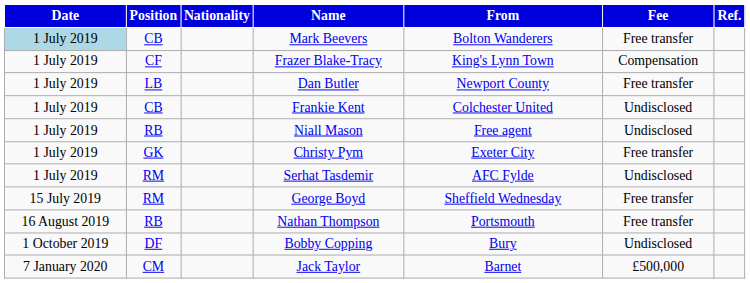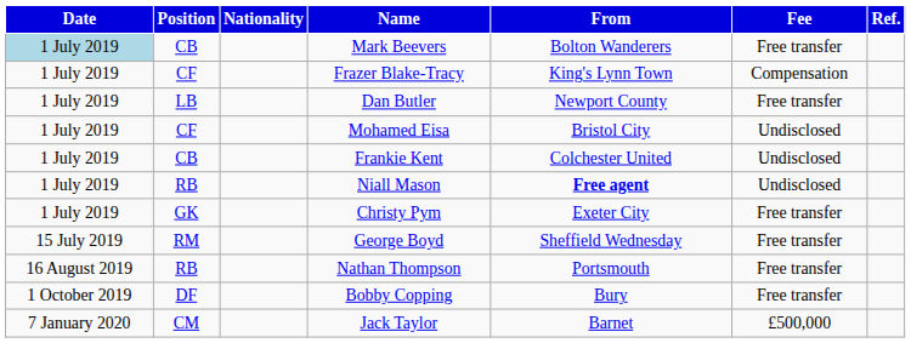 <table class="wikitable"  style="text-align:center; font-size:90%; ">
 <tr>
 <th style="background:#0000dd;color:#ffffff;border:1px solid #ffffff; width:120px;">Date</th>
 <th style="background:#0000dd;color:#ffffff;border:1px solid #ffffff; width:50px;">Position</th>
 <th style="background:#0000dd;color:#ffffff;border:1px solid #ffffff; width:50px;">Nationality</th>
 <th style="background:#0000dd;color:#ffffff;border:1px solid #ffffff; width:150px;">Name</th>
 <th style="background:#0000dd;color:#ffffff;border:1px solid #ffffff; width:200px;">From</th>
 <th style="background:#0000dd;color:#ffffff;border:1px solid #ffffff; width:110px;">Fee</th>
 <th style="background:#0000dd;color:#ffffff;border:1px solid #ffffff; width:25px;">Ref.</th>
 </tr>
 <tr>
 <td style="background: lightblue;">1 July 2019</td>
 <td><a href='#'>CB</a></td>
 <td></td>
 <td><a href='#'>Mark Beevers</a></td>
 <td> <a href='#'>Bolton Wanderers</a></td>
 <td>Free transfer</td>
 <td></td>
 </tr>
 <tr>
 <td>1 July 2019</td>
 <td><a href='#'>CF</a></td>
 <td></td>
 <td><a href='#'>Frazer Blake-Tracy</a></td>
 <td> <a href='#'>King's Lynn Town</a></td>
 <td>Compensation</td>
 <td></td>
 </tr>
 <tr>
 <td>1 July 2019</td>
 <td><a href='#'>LB</a></td>
 <td></td>
 <td><a href='#'>Dan Butler</a></td>
 <td> <a href='#'>Newport County</a></td>
 <td>Free transfer</td>
 <td></td>
 </tr>
 <tr>
 <td>1 July 2019</td>
+<td><a href='#'>CF</a></td>
+<td></td>
+<td><a href='#'>Mohamed Eisa</a></td>
+<td> <a href='#'>Bristol City</a></td>
+<td>Undisclosed</td>
+<td></td>
+</tr>
+<tr>
+<td>1 July 2019</td>
 <td><a href='#'>CB</a></td>
 <td></td>
 <td><a href='#'>Frankie Kent</a></td>
 <td> <a href='#'>Colchester United</a></td>
 <td>Undisclosed</td>
 <td></td>
 </tr>
 <tr>
 <td>1 July 2019</td>
 <td><a href='#'>RB</a></td>
 <td></td>
 <td><a href='#'>Niall Mason</a></td>
-<td> <a href='#'>Free agent</a></td>
+<td><strong> <a href='#'>Free agent</a></strong></td>
 <td>Undisclosed</td>
 <td></td>
 </tr>
 <tr>
 <td>1 July 2019</td>
 <td><a href='#'>GK</a></td>
 <td></td>
 <td><a href='#'>Christy Pym</a></td>
 <td> <a href='#'>Exeter City</a></td>
 <td>Free transfer</td>
-<td></td>
-</tr>
-<tr>
-<td>1 July 2019</td>
-<td><a href='#'>RM</a></td>
-<td></td>
-<td><a href='#'>Serhat Tasdemir</a></td>
-<td> <a href='#'>AFC Fylde</a></td>
-<td>Undisclosed</td>
 <td></td>
 </tr>
 <tr>
 <td>15 July 2019</td>
 <td><a href='#'>RM</a></td>
 <td></td>
 <td><a href='#'>George Boyd</a></td>
 <td> <a href='#'>Sheffield Wednesday</a></td>
 <td>Free transfer</td>
 <td></td>
 </tr>
 <tr>
 <td>16 August 2019</td>
 <td><a href='#'>RB</a></td>
 <td></td>
 <td><a href='#'>Nathan Thompson</a></td>
 <td> <a href='#'>Portsmouth</a></td>
 <td>Free transfer</td>
 <td></td>
 </tr>
 <tr>
 <td>1 October 2019</td>
 <td><a href='#'>DF</a></td>
 <td></td>
 <td><a href='#'>Bobby Copping</a></td>
 <td> <a href='#'>Bury</a></td>
-<td>Undisclosed</td>
+<td>Free transfer</td>
 <td></td>
 </tr>
 <tr>
 <td>7 January 2020</td>
 <td><a href='#'>CM</a></td>
 <td></td>
 <td><a href='#'>Jack Taylor</a></td>
 <td> <a href='#'>Barnet</a></td>
 <td>£500,000</td>
 <td></td>
 </tr>
 </table>
